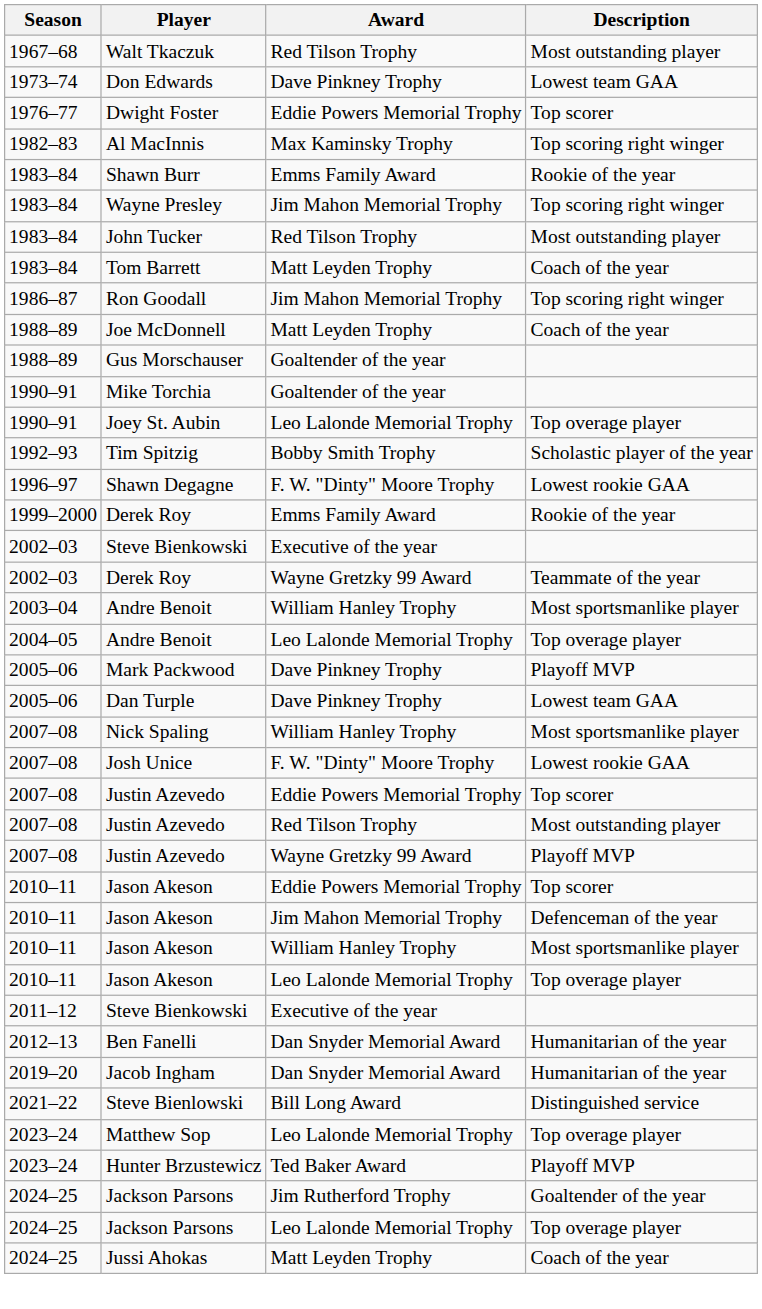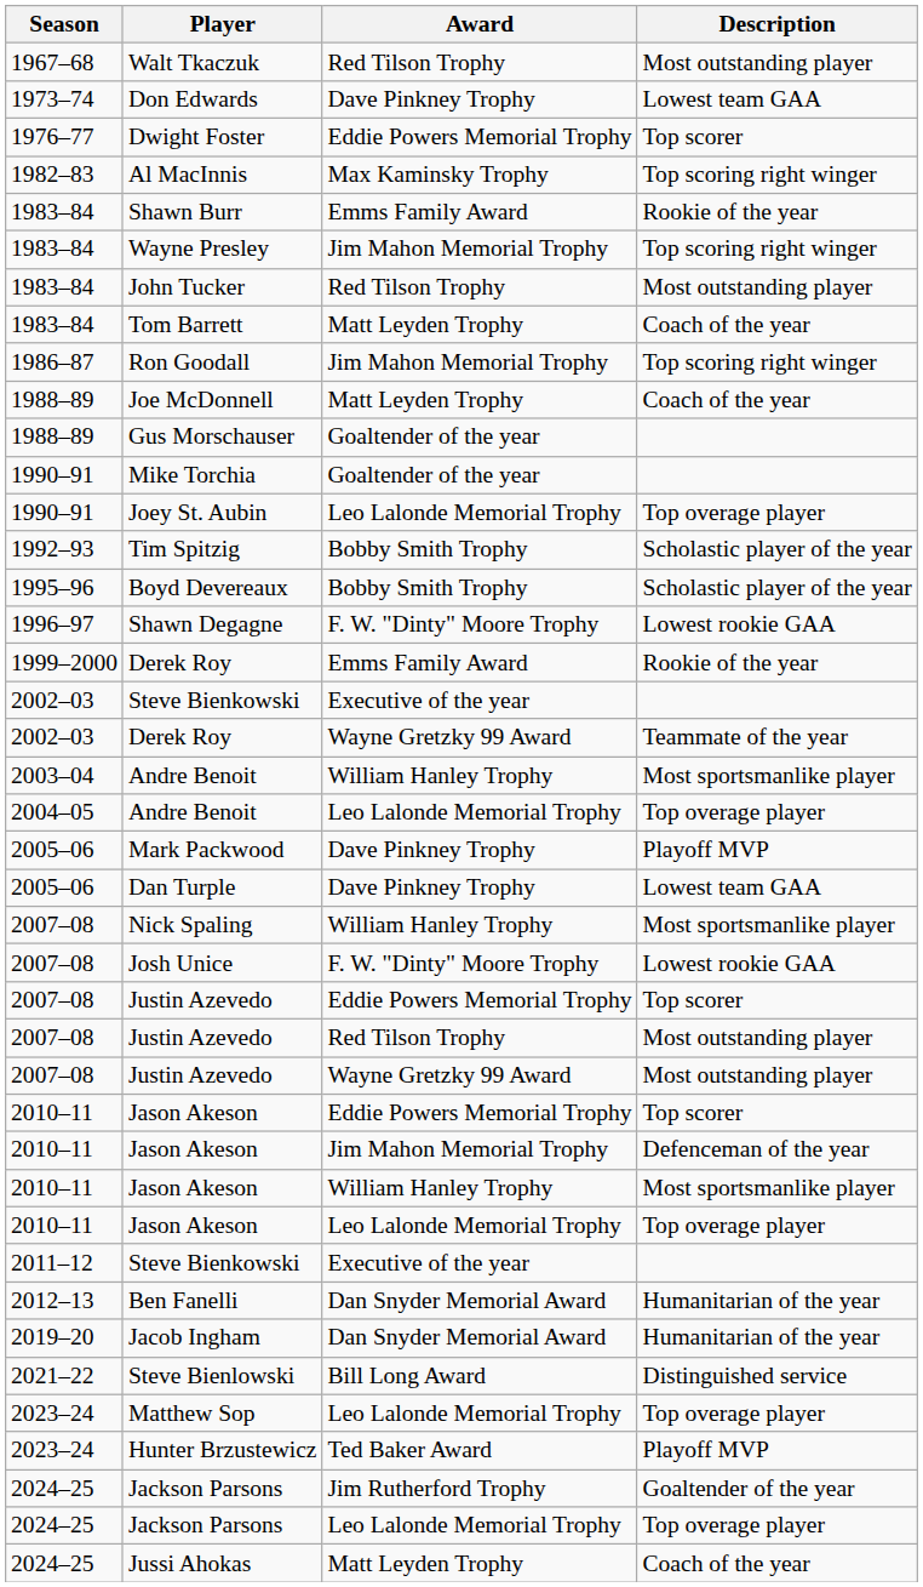 <table class="wikitable">
 <tr>
 <th>Season</th>
 <th>Player</th>
 <th>Award</th>
 <th>Description</th>
 </tr>
 <tr>
 <td>1967–68</td>
 <td>Walt Tkaczuk</td>
 <td>Red Tilson Trophy</td>
 <td>Most outstanding player</td>
 </tr>
 <tr>
 <td>1973–74</td>
 <td>Don Edwards</td>
 <td>Dave Pinkney Trophy</td>
 <td>Lowest team GAA</td>
 </tr>
 <tr>
 <td>1976–77</td>
 <td>Dwight Foster</td>
 <td>Eddie Powers Memorial Trophy</td>
 <td>Top scorer</td>
 </tr>
 <tr>
 <td>1982–83</td>
 <td>Al MacInnis</td>
 <td>Max Kaminsky Trophy</td>
 <td>Top scoring right winger</td>
 </tr>
 <tr>
 <td>1983–84</td>
 <td>Shawn Burr</td>
 <td>Emms Family Award</td>
 <td>Rookie of the year</td>
 </tr>
 <tr>
 <td>1983–84</td>
 <td>Wayne Presley</td>
 <td>Jim Mahon Memorial Trophy</td>
 <td>Top scoring right winger</td>
 </tr>
 <tr>
 <td>1983–84</td>
 <td>John Tucker</td>
 <td>Red Tilson Trophy</td>
 <td>Most outstanding player</td>
 </tr>
 <tr>
 <td>1983–84</td>
 <td>Tom Barrett</td>
 <td>Matt Leyden Trophy</td>
 <td>Coach of the year</td>
 </tr>
 <tr>
 <td>1986–87</td>
 <td>Ron Goodall</td>
 <td>Jim Mahon Memorial Trophy</td>
 <td>Top scoring right winger</td>
 </tr>
 <tr>
 <td>1988–89</td>
 <td>Joe McDonnell</td>
 <td>Matt Leyden Trophy</td>
 <td>Coach of the year</td>
 </tr>
 <tr>
 <td>1988–89</td>
 <td>Gus Morschauser</td>
 <td>Goaltender of the year</td>
 <td></td>
 </tr>
 <tr>
 <td>1990–91</td>
 <td>Mike Torchia</td>
 <td>Goaltender of the year</td>
 <td></td>
 </tr>
 <tr>
 <td>1990–91</td>
 <td>Joey St. Aubin</td>
 <td>Leo Lalonde Memorial Trophy</td>
 <td>Top overage player</td>
 </tr>
 <tr>
 <td>1992–93</td>
 <td>Tim Spitzig</td>
 <td>Bobby Smith Trophy</td>
 <td>Scholastic player of the year</td>
 </tr>
 <tr>
+<td>1995–96</td>
+<td>Boyd Devereaux</td>
+<td>Bobby Smith Trophy</td>
+<td>Scholastic player of the year</td>
+</tr>
+<tr>
 <td>1996–97</td>
 <td>Shawn Degagne</td>
 <td>F. W. "Dinty" Moore Trophy</td>
 <td>Lowest rookie GAA</td>
 </tr>
 <tr>
 <td>1999–2000</td>
 <td>Derek Roy</td>
 <td>Emms Family Award</td>
 <td>Rookie of the year</td>
 </tr>
 <tr>
 <td>2002–03</td>
 <td>Steve Bienkowski</td>
 <td>Executive of the year</td>
 <td></td>
 </tr>
 <tr>
 <td>2002–03</td>
 <td>Derek Roy</td>
 <td>Wayne Gretzky 99 Award</td>
 <td>Teammate of the year</td>
 </tr>
 <tr>
 <td>2003–04</td>
 <td>Andre Benoit</td>
 <td>William Hanley Trophy</td>
 <td>Most sportsmanlike player</td>
 </tr>
 <tr>
 <td>2004–05</td>
 <td>Andre Benoit</td>
 <td>Leo Lalonde Memorial Trophy</td>
 <td>Top overage player</td>
 </tr>
 <tr>
 <td>2005–06</td>
 <td>Mark Packwood</td>
 <td>Dave Pinkney Trophy</td>
 <td>Playoff MVP</td>
 </tr>
 <tr>
 <td>2005–06</td>
 <td>Dan Turple</td>
 <td>Dave Pinkney Trophy</td>
 <td>Lowest team GAA</td>
 </tr>
 <tr>
 <td>2007–08</td>
 <td>Nick Spaling</td>
 <td>William Hanley Trophy</td>
 <td>Most sportsmanlike player</td>
 </tr>
 <tr>
 <td>2007–08</td>
 <td>Josh Unice</td>
 <td>F. W. "Dinty" Moore Trophy</td>
 <td>Lowest rookie GAA</td>
 </tr>
 <tr>
 <td>2007–08</td>
 <td>Justin Azevedo</td>
 <td>Eddie Powers Memorial Trophy</td>
 <td>Top scorer</td>
 </tr>
 <tr>
 <td>2007–08</td>
 <td>Justin Azevedo</td>
 <td>Red Tilson Trophy</td>
 <td>Most outstanding player</td>
 </tr>
 <tr>
 <td>2007–08</td>
 <td>Justin Azevedo</td>
 <td>Wayne Gretzky 99 Award</td>
-<td>Playoff MVP</td>
+<td>Most outstanding player</td>
 </tr>
 <tr>
 <td>2010–11</td>
 <td>Jason Akeson</td>
 <td>Eddie Powers Memorial Trophy</td>
 <td>Top scorer</td>
 </tr>
 <tr>
 <td>2010–11</td>
 <td>Jason Akeson</td>
 <td>Jim Mahon Memorial Trophy</td>
 <td>Defenceman of the year</td>
 </tr>
 <tr>
 <td>2010–11</td>
 <td>Jason Akeson</td>
 <td>William Hanley Trophy</td>
 <td>Most sportsmanlike player</td>
 </tr>
 <tr>
 <td>2010–11</td>
 <td>Jason Akeson</td>
 <td>Leo Lalonde Memorial Trophy</td>
 <td>Top overage player</td>
 </tr>
 <tr>
 <td>2011–12</td>
 <td>Steve Bienkowski</td>
 <td>Executive of the year</td>
 <td></td>
 </tr>
 <tr>
 <td>2012–13</td>
 <td>Ben Fanelli</td>
 <td>Dan Snyder Memorial Award</td>
 <td>Humanitarian of the year</td>
 </tr>
 <tr>
 <td>2019–20</td>
 <td>Jacob Ingham</td>
 <td>Dan Snyder Memorial Award</td>
 <td>Humanitarian of the year</td>
 </tr>
 <tr>
 <td>2021–22</td>
 <td>Steve Bienlowski</td>
 <td>Bill Long Award</td>
 <td>Distinguished service</td>
 </tr>
 <tr>
 <td>2023–24</td>
 <td>Matthew Sop</td>
 <td>Leo Lalonde Memorial Trophy</td>
 <td>Top overage player</td>
 </tr>
 <tr>
 <td>2023–24</td>
 <td>Hunter Brzustewicz</td>
 <td>Ted Baker Award</td>
 <td>Playoff MVP</td>
 </tr>
 <tr>
 <td>2024–25</td>
 <td>Jackson Parsons</td>
 <td>Jim Rutherford Trophy</td>
 <td>Goaltender of the year</td>
 </tr>
 <tr>
 <td>2024–25</td>
 <td>Jackson Parsons</td>
 <td>Leo Lalonde Memorial Trophy</td>
 <td>Top overage player</td>
 </tr>
 <tr>
 <td>2024–25</td>
 <td>Jussi Ahokas</td>
 <td>Matt Leyden Trophy</td>
 <td>Coach of the year</td>
 </tr>
 </table>
